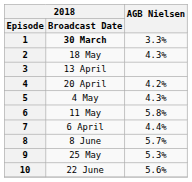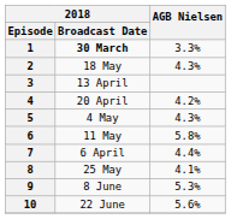 <table class=wikitable style=text-align:center>
 <tr>
 <th colspan=2>2018</th>
 <th rowspan=2>AGB Nielsen<br><br></th>
 </tr>
 <tr>
 <th>Episode</th>
 <th>Broadcast Date</th>
 </tr>
 <tr>
 <th>1</th>
 <td><strong>30 March</strong></td>
 <td>3.3%</td>
 </tr>
 <tr>
 <th>2</th>
 <td>18 May</td>
 <td>4.3%</td>
 </tr>
 <tr>
 <th>3</th>
 <td>13 April</td>
 <td></td>
 </tr>
 <tr>
 <th>4</th>
 <td>20 April</td>
 <td>4.2%</td>
 </tr>
 <tr>
 <th>5</th>
 <td>4 May</td>
 <td>4.3%</td>
 </tr>
 <tr>
 <th>6</th>
 <td>11 May</td>
 <td>5.8%</td>
 </tr>
 <tr>
 <th>7</th>
 <td>6 April</td>
 <td>4.4%</td>
 </tr>
 <tr>
 <th>8</th>
-<td>8 June</td>
-<td>5.7%</td>
+<td>25 May</td>
+<td>4.1%</td>
 </tr>
 <tr>
 <th>9</th>
-<td>25 May</td>
+<td>8 June</td>
 <td>5.3%</td>
 </tr>
 <tr>
 <th>10</th>
 <td>22 June</td>
 <td>5.6%</td>
 </tr>
 <tr>
 </tr>
 </table>
